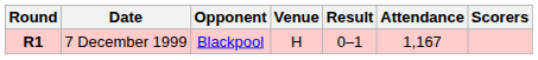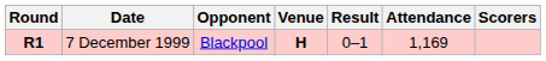 <table class= "wikitable " style="font-size:100%; text-align:center">
 <tr>
 <th>Round</th>
 <th>Date</th>
 <th>Opponent</th>
 <th>Venue</th>
 <th>Result</th>
 <th>Attendance</th>
 <th>Scorers</th>
 </tr>
 <tr style="background: #FFCCCC;">
 <td><strong>R1</strong></td>
 <td>7 December 1999</td>
 <td><a href='#'>Blackpool</a></td>
-<td>H</td>
+<td><strong>H</strong></td>
 <td>0–1</td>
-<td>1,167</td>
+<td>1,169</td>
 <td></td>
 </tr>
 </table>
